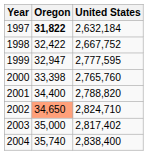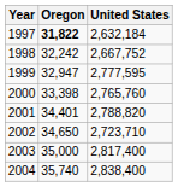 <table class="wikitable" border="1">
 <tr>
 <th>Year</th>
 <th>Oregon</th>
 <th>United States</th>
 </tr>
 <tr>
 <td>1997</td>
 <td><strong>31,822</strong></td>
 <td>2,632,184</td>
 </tr>
 <tr>
 <td>1998</td>
-<td>32,422</td>
+<td>32,242</td>
 <td>2,667,752</td>
 </tr>
 <tr>
 <td>1999</td>
 <td>32,947</td>
 <td>2,777,595</td>
 </tr>
 <tr>
 <td>2000</td>
 <td>33,398</td>
 <td>2,765,760</td>
 </tr>
 <tr>
 <td>2001</td>
-<td>34,400</td>
+<td>34,401</td>
 <td>2,788,820</td>
 </tr>
 <tr>
 <td>2002</td>
-<td style="background: lightsalmon;">34,650</td>
-<td>2,824,710</td>
+<td>34,650</td>
+<td>2,723,710</td>
 </tr>
 <tr>
 <td>2003</td>
 <td>35,000</td>
-<td>2,817,402</td>
+<td>2,817,400</td>
 </tr>
 <tr>
 <td>2004</td>
 <td>35,740</td>
 <td>2,838,400</td>
 </tr>
 </table>
